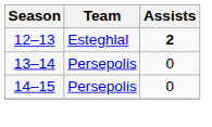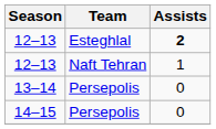 <table class="wikitable" style="text-align: center;">
 <tr>
 <th>Season</th>
 <th>Team</th>
 <th>Assists</th>
 </tr>
 <tr>
 <td><a href='#'>12–13</a></td>
 <td align="left"><a href='#'>Esteghlal</a></td>
 <td><strong>2</strong></td>
+</tr>
+<tr>
+<td><a href='#'>12–13</a></td>
+<td align="left"><a href='#'>Naft Tehran</a></td>
+<td>1</td>
 </tr>
 <tr>
 <td><a href='#'>13–14</a></td>
 <td align="left"><a href='#'>Persepolis</a></td>
 <td>0</td>
 </tr>
 <tr>
 <td><a href='#'>14–15</a></td>
 <td align="left"><a href='#'>Persepolis</a></td>
 <td>0</td>
 </tr>
 <tr>
 </tr>
 </table>
